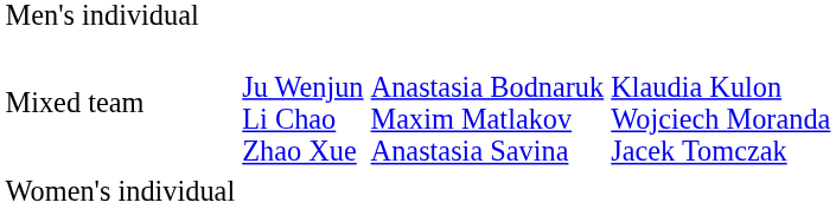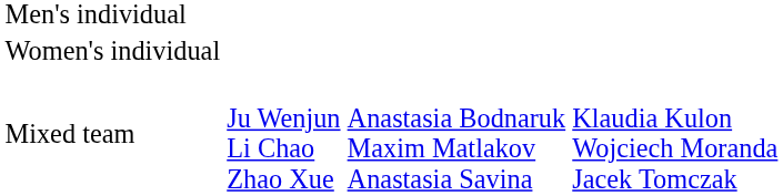 <table>
 <tr>
 <td>Men's individual<br></td>
+<td></td>
+<td></td>
+<td></td>
+</tr>
+<tr>
+<td>Women's individual<br></td>
 <td></td>
 <td></td>
 <td></td>
 </tr>
 <tr>
 <td>Mixed team<br></td>
 <td><br><a href='#'>Ju Wenjun</a><br><a href='#'>Li Chao</a><br><a href='#'>Zhao Xue</a></td>
 <td><br><a href='#'>Anastasia Bodnaruk</a><br><a href='#'>Maxim Matlakov</a><br><a href='#'>Anastasia Savina</a></td>
 <td><br><a href='#'>Klaudia Kulon</a><br><a href='#'>Wojciech Moranda</a><br><a href='#'>Jacek Tomczak</a></td>
 </tr>
-<tr>
-<td>Women's individual<br></td>
-<td></td>
-<td></td>
-<td></td>
-</tr>
 </table>
